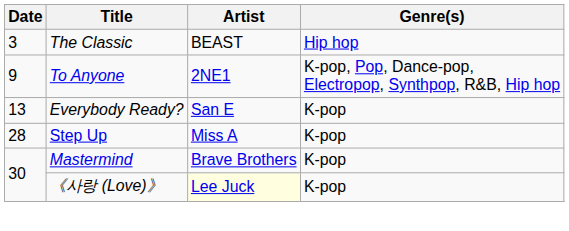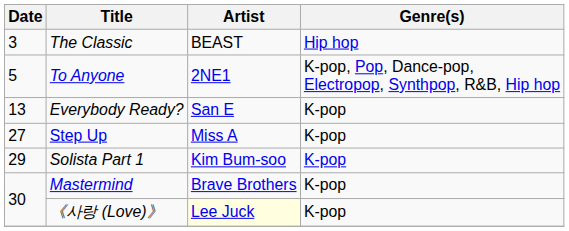 <table class="wikitable" style="text-align: left;">
 <tr>
 <th>Date</th>
 <th>Title</th>
 <th>Artist</th>
 <th>Genre(s)</th>
 </tr>
 <tr>
 <td>3</td>
 <td><em>The Classic</em></td>
 <td>BEAST</td>
 <td><a href='#'>Hip hop</a></td>
 </tr>
 <tr>
-<td rowspan="1">9</td>
+<td rowspan="1">5</td>
 <td><em><a href='#'>To Anyone</a></em></td>
 <td><a href='#'>2NE1</a></td>
 <td>K-pop, <a href='#'>Pop</a>, Dance-pop,<br><a href='#'>Electropop</a>, <a href='#'>Synthpop</a>, R&B, <a href='#'>Hip hop</a></td>
 </tr>
 <tr>
 <td rowspan="1">13</td>
 <td><em>Everybody Ready?</em></td>
 <td><a href='#'>San E</a></td>
 <td>K-pop</td>
 </tr>
 <tr>
-<td rowspan="1">28</td>
+<td rowspan="1">27</td>
 <td><a href='#'>Step Up</a></td>
 <td><a href='#'>Miss A</a></td>
 <td>K-pop</td>
+</tr>
+<tr>
+<td>29</td>
+<td><em>Solista Part 1</em></td>
+<td><a href='#'>Kim Bum-soo</a></td>
+<td><a href='#'>K-pop</a></td>
 </tr>
 <tr>
 <td rowspan="2">30</td>
 <td><a href='#'><em>Mastermind</em></a></td>
 <td><a href='#'>Brave Brothers</a></td>
 <td>K-pop</td>
 </tr>
 <tr>
 <td><em>《사랑 (Love)》</em></td>
 <td style="background: lightyellow;"><a href='#'>Lee Juck</a></td>
 <td>K-pop</td>
 </tr>
 <tr>
 </tr>
 </table>
